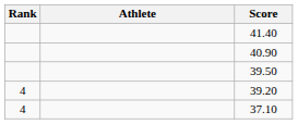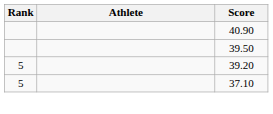 <table class=wikitable style="text-align:center">
 <tr>
 <th width=40>Rank</th>
 <th width=250>Athlete</th>
 <th width=70>Score</th>
-</tr>
-<tr>
-<td></td>
-<td align=left></td>
-<td>41.40</td>
 </tr>
 <tr>
 <td></td>
 <td align=left></td>
 <td>40.90</td>
 </tr>
 <tr>
 <td></td>
 <td align=left></td>
 <td>39.50</td>
 </tr>
 <tr>
-<td>4</td>
+<td>5</td>
 <td align=left></td>
 <td>39.20</td>
 </tr>
 <tr>
-<td>4</td>
+<td>5</td>
 <td align=left></td>
 <td>37.10</td>
 </tr>
 </table>
